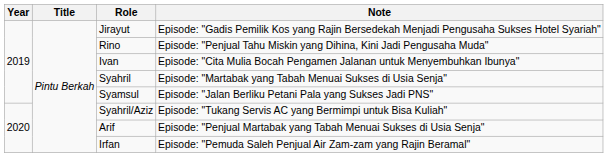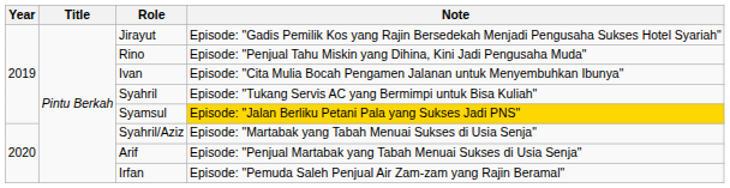 <table class="wikitable">
 <tr>
 <th>Year</th>
 <th>Title</th>
 <th>Role</th>
 <th>Note</th>
 </tr>
 <tr>
 <td rowspan="5">2019</td>
 <td rowspan="8"><em>Pintu Berkah</em></td>
 <td>Jirayut</td>
 <td>Episode: "Gadis Pemilik Kos yang Rajin Bersedekah Menjadi Pengusaha Sukses Hotel Syariah"</td>
 </tr>
 <tr>
 <td>Rino</td>
 <td>Episode: "Penjual Tahu Miskin yang Dihina, Kini Jadi Pengusaha Muda"</td>
 </tr>
 <tr>
 <td>Ivan</td>
 <td>Episode: "Cita Mulia Bocah Pengamen Jalanan untuk Menyembuhkan Ibunya"</td>
 </tr>
 <tr>
 <td>Syahril</td>
-<td>Episode: "Martabak yang Tabah Menuai Sukses di Usia Senja"</td>
+<td>Episode: "Tukang Servis AC yang Bermimpi untuk Bisa Kuliah"</td>
 </tr>
 <tr>
 <td>Syamsul</td>
-<td>Episode: "Jalan Berliku Petani Pala yang Sukses Jadi PNS"</td>
+<td style="background: gold;">Episode: "Jalan Berliku Petani Pala yang Sukses Jadi PNS"</td>
 </tr>
 <tr>
 <td rowspan="3">2020</td>
 <td>Syahril/Aziz</td>
-<td>Episode: "Tukang Servis AC yang Bermimpi untuk Bisa Kuliah"</td>
+<td>Episode: "Martabak yang Tabah Menuai Sukses di Usia Senja"</td>
 </tr>
 <tr>
 <td>Arif</td>
 <td>Episode: "Penjual Martabak yang Tabah Menuai Sukses di Usia Senja"</td>
 </tr>
 <tr>
 <td>Irfan</td>
 <td>Episode: "Pemuda Saleh Penjual Air Zam-zam yang Rajin Beramal"</td>
 </tr>
 </table>
